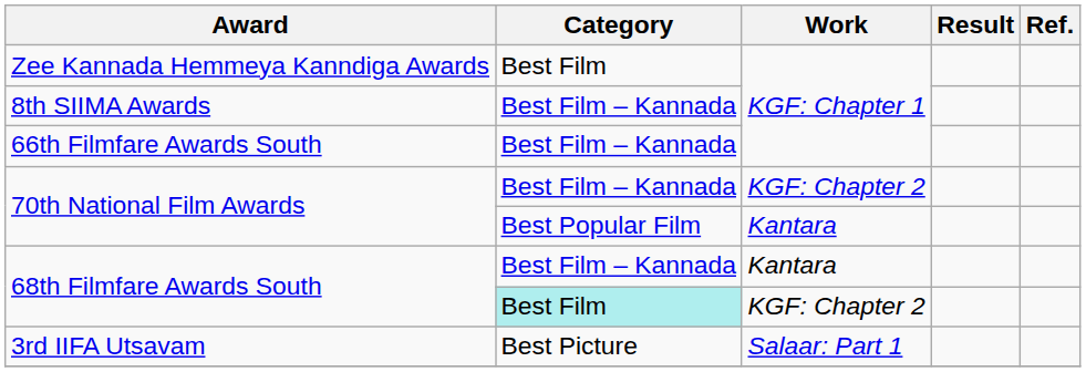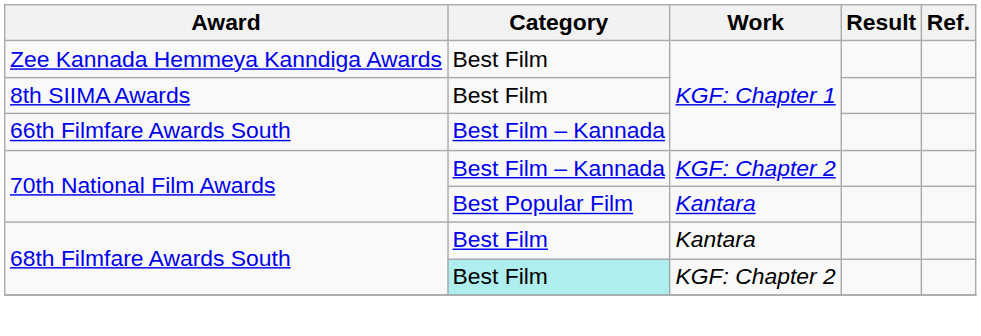 <table class="wikitable">
 <tr>
 <th>Award</th>
 <th>Category</th>
 <th>Work</th>
 <th>Result</th>
 <th>Ref.</th>
 </tr>
 <tr>
 <td><a href='#'>Zee Kannada Hemmeya Kanndiga Awards</a></td>
 <td>Best Film</td>
 <td rowspan=3><em><a href='#'>KGF: Chapter 1</a></em></td>
 <td></td>
 <td></td>
 </tr>
 <tr>
 <td><a href='#'>8th SIIMA Awards</a></td>
-<td><a href='#'>Best Film – Kannada</a></td>
+<td>Best Film</td>
 <td></td>
 <td></td>
 </tr>
 <tr>
 <td><a href='#'>66th Filmfare Awards South</a></td>
 <td><a href='#'>Best Film – Kannada</a></td>
 <td></td>
 <td></td>
 </tr>
 <tr>
 <td rowspan=2><a href='#'>70th National Film Awards</a></td>
 <td><a href='#'>Best Film – Kannada</a></td>
 <td><em><a href='#'>KGF: Chapter 2</a></em></td>
 <td></td>
 <td></td>
 </tr>
 <tr>
 <td><a href='#'>Best Popular Film</a></td>
 <td><em><a href='#'>Kantara</a></em></td>
 <td></td>
 <td></td>
 </tr>
 <tr>
 <td rowspan=2><a href='#'>68th Filmfare Awards South</a></td>
-<td><a href='#'>Best Film – Kannada</a></td>
+<td><a href='#'>Best Film</a></td>
 <td><em>Kantara</em></td>
 <td></td>
 <td></td>
 </tr>
 <tr>
 <td style="background: paleturquoise;">Best Film</td>
 <td><em>KGF: Chapter 2</em></td>
 <td></td>
 <td></td>
 </tr>
 <tr>
-<td><a href='#'>3rd IIFA Utsavam</a></td>
-<td>Best Picture</td>
-<td><em><a href='#'>Salaar: Part 1</a></em></td>
-<td></td>
-<td></td>
-</tr>
-<tr>
 </tr>
 </table>
